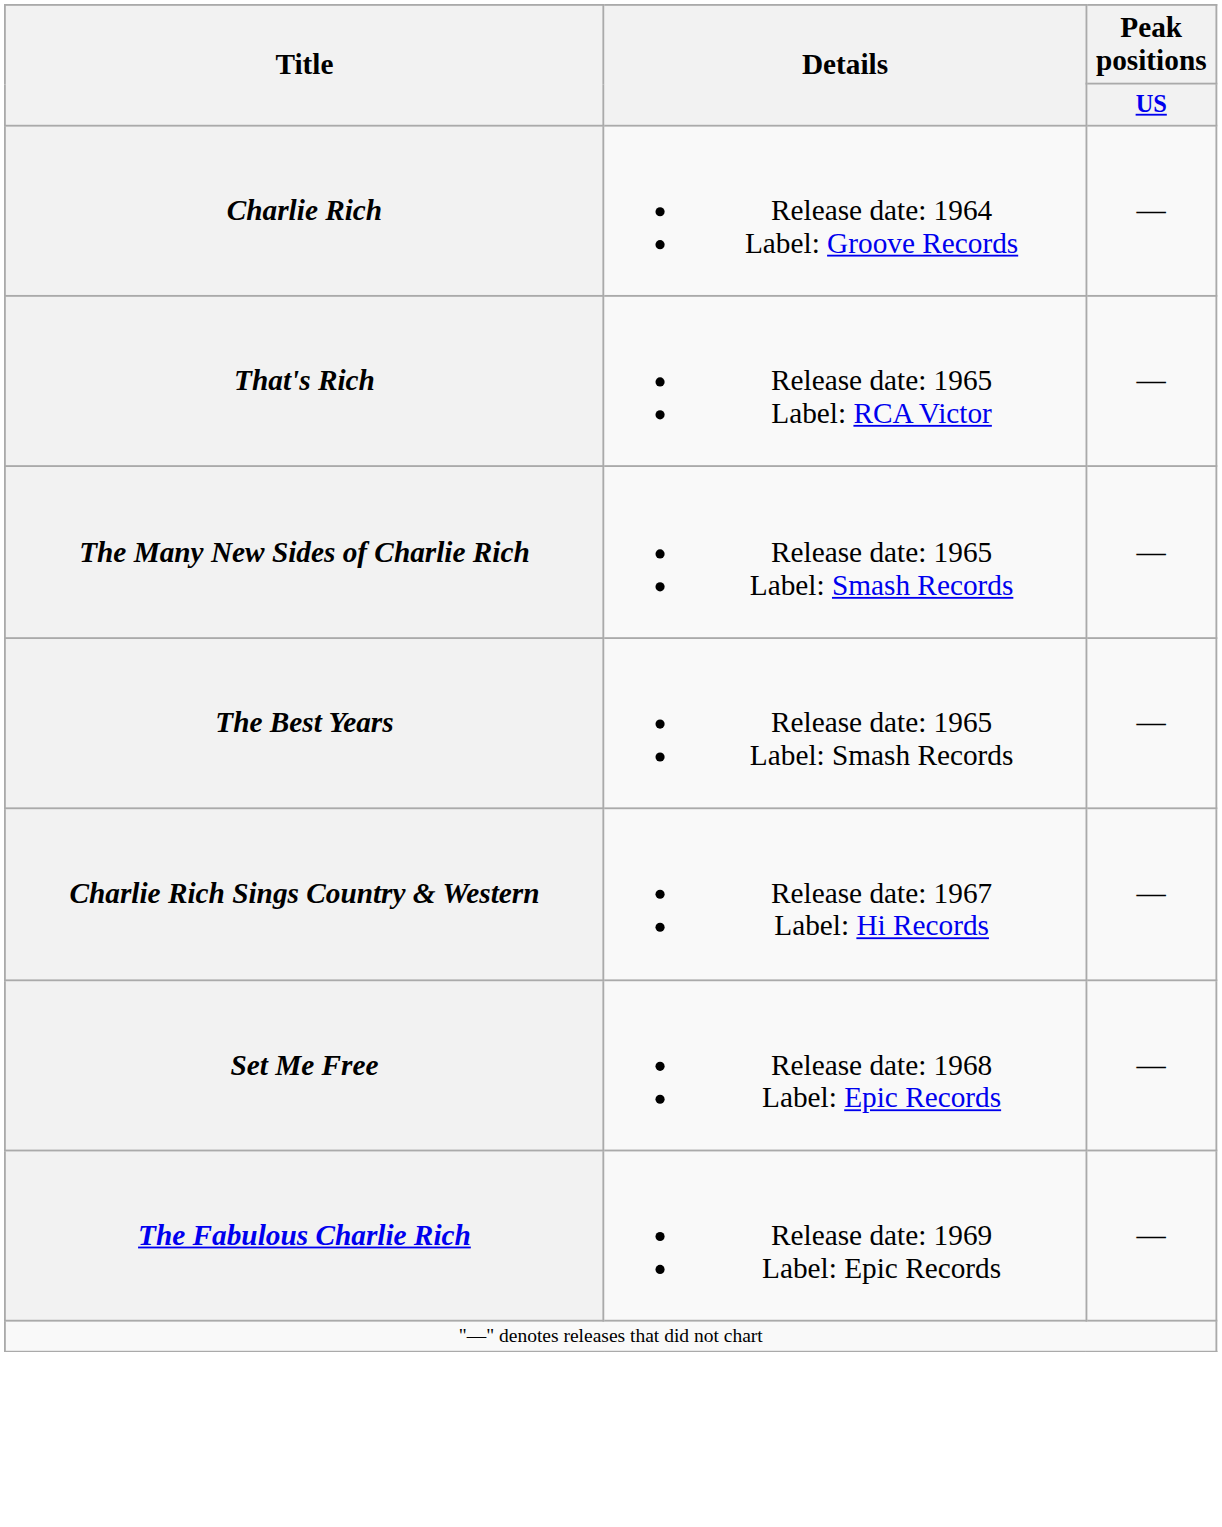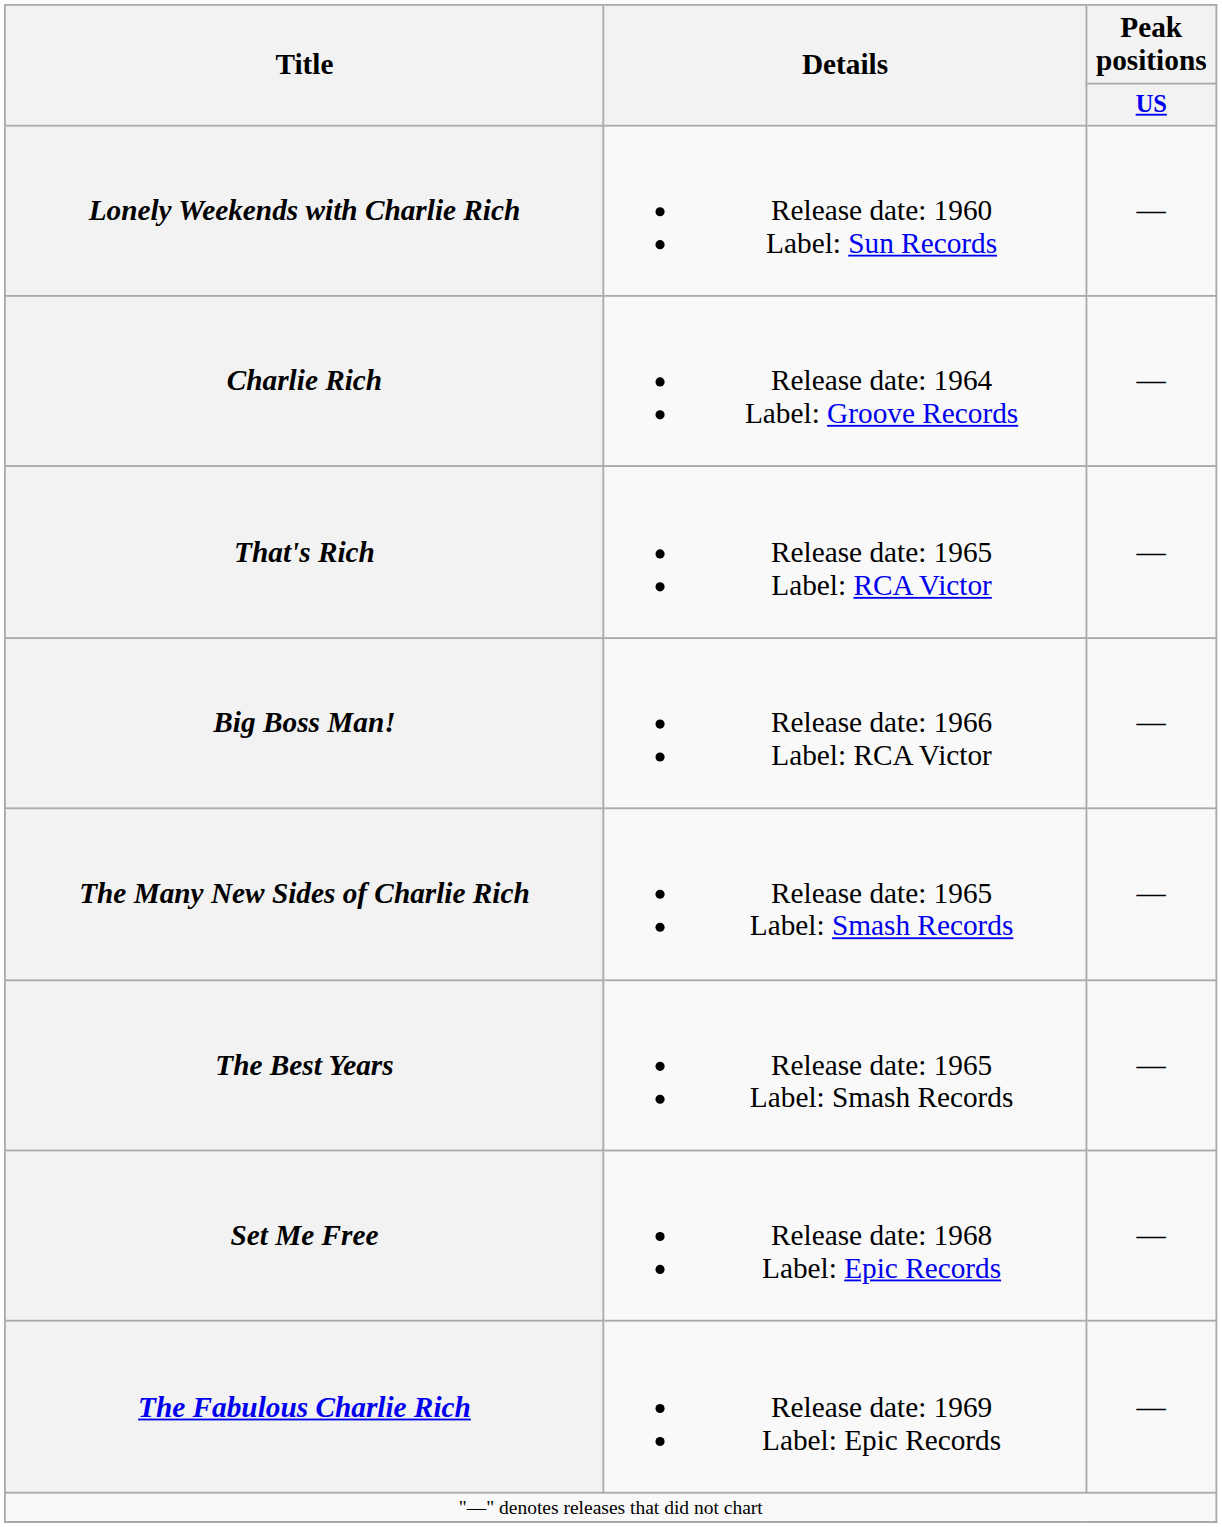 <table class="wikitable plainrowheaders" style="text-align:center;">
 <tr>
 <th rowspan="2" style="width:20em;">Title</th>
 <th rowspan="2" style="width:16em;">Details</th>
 <th>Peak positions</th>
 </tr>
 <tr style="font-size:smaller;">
 <th width="65"><a href='#'>US</a></th>
+</tr>
+<tr>
+<th scope="row"><em>Lonely Weekends with Charlie Rich</em></th>
+<td><br><ul><li>Release date: 1960</li><li>Label: <a href='#'>Sun Records</a></li></ul></td>
+<td>—</td>
 </tr>
 <tr>
 <th scope="row"><em>Charlie Rich</em></th>
 <td><br><ul><li>Release date: 1964</li><li>Label: <a href='#'>Groove Records</a></li></ul></td>
 <td>—</td>
 </tr>
 <tr>
 <th scope="row"><em>That's Rich</em></th>
 <td><br><ul><li>Release date: 1965</li><li>Label: <a href='#'>RCA Victor</a></li></ul></td>
 <td>—</td>
 </tr>
 <tr>
+<th scope="row"><em>Big Boss Man!</em></th>
+<td><br><ul><li>Release date: 1966</li><li>Label: RCA Victor</li></ul></td>
+<td>—</td>
+</tr>
+<tr>
 <th scope="row"><em>The Many New Sides of Charlie Rich</em></th>
 <td><br><ul><li>Release date: 1965</li><li>Label: <a href='#'>Smash Records</a></li></ul></td>
 <td>—</td>
 </tr>
 <tr>
 <th scope="row"><em>The Best Years</em></th>
 <td><br><ul><li>Release date: 1965</li><li>Label: Smash Records</li></ul></td>
-<td>—</td>
-</tr>
-<tr>
-<th scope="row"><em>Charlie Rich Sings Country & Western</em></th>
-<td><br><ul><li>Release date: 1967</li><li>Label: <a href='#'>Hi Records</a></li></ul></td>
 <td>—</td>
 </tr>
 <tr>
 <th scope="row"><em>Set Me Free</em></th>
 <td><br><ul><li>Release date: 1968</li><li>Label: <a href='#'>Epic Records</a></li></ul></td>
 <td>—</td>
 </tr>
 <tr>
 <th scope="row"><em><a href='#'>The Fabulous Charlie Rich</a></em></th>
 <td><br><ul><li>Release date: 1969</li><li>Label: Epic Records</li></ul></td>
 <td>—</td>
 </tr>
 <tr>
 <td colspan="3" style="font-size:8pt">"—" denotes releases that did not chart</td>
 </tr>
 <tr>
 </tr>
 </table>
